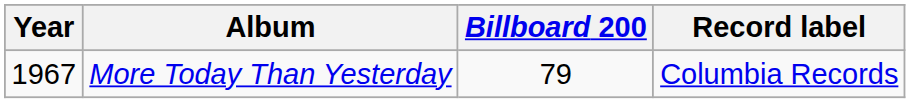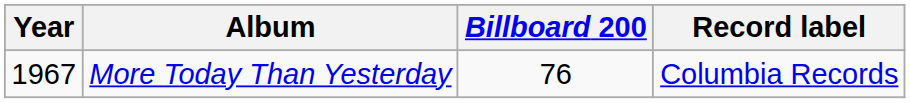 <table class="wikitable" style=text-align:center;>
 <tr>
 <th>Year</th>
 <th>Album</th>
 <th><a href='#'><em>Billboard</em> 200</a></th>
 <th>Record label</th>
 </tr>
 <tr>
 <td>1967</td>
 <td align=left><em><a href='#'>More Today Than Yesterday</a></em></td>
-<td>79</td>
+<td>76</td>
 <td><a href='#'>Columbia Records</a></td>
 </tr>
 </table>
